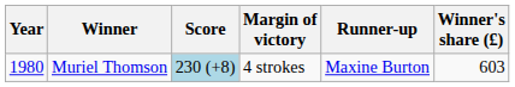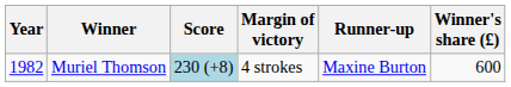 <table class=wikitable style="font-size:95%">
 <tr>
 <th>Year</th>
 <th>Winner</th>
 <th>Score</th>
 <th>Margin of<br>victory</th>
 <th>Runner-up</th>
 <th>Winner's<br>share (£)</th>
 </tr>
 <tr>
-<td><a href='#'>1980</a></td>
+<td><a href='#'>1982</a></td>
 <td> <a href='#'>Muriel Thomson</a></td>
 <td style="background: lightblue;">230 (+8)</td>
 <td>4 strokes</td>
 <td> <a href='#'>Maxine Burton</a></td>
-<td align=right>603</td>
+<td align=right>600</td>
 </tr>
 </table>
